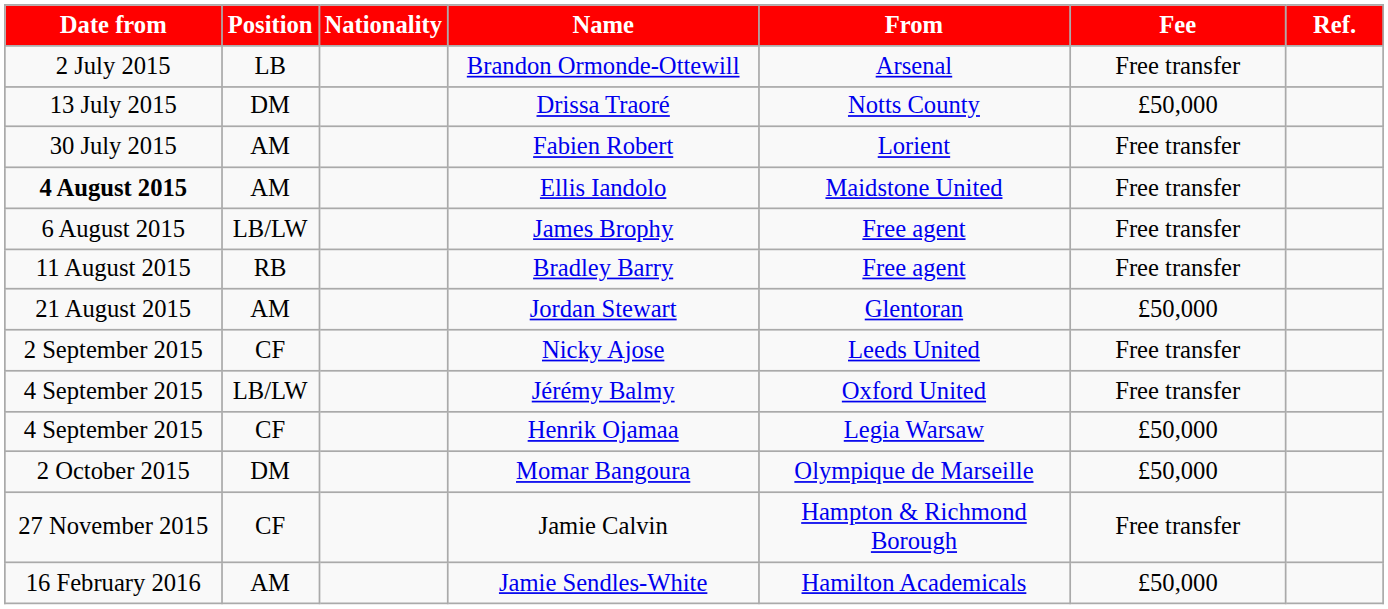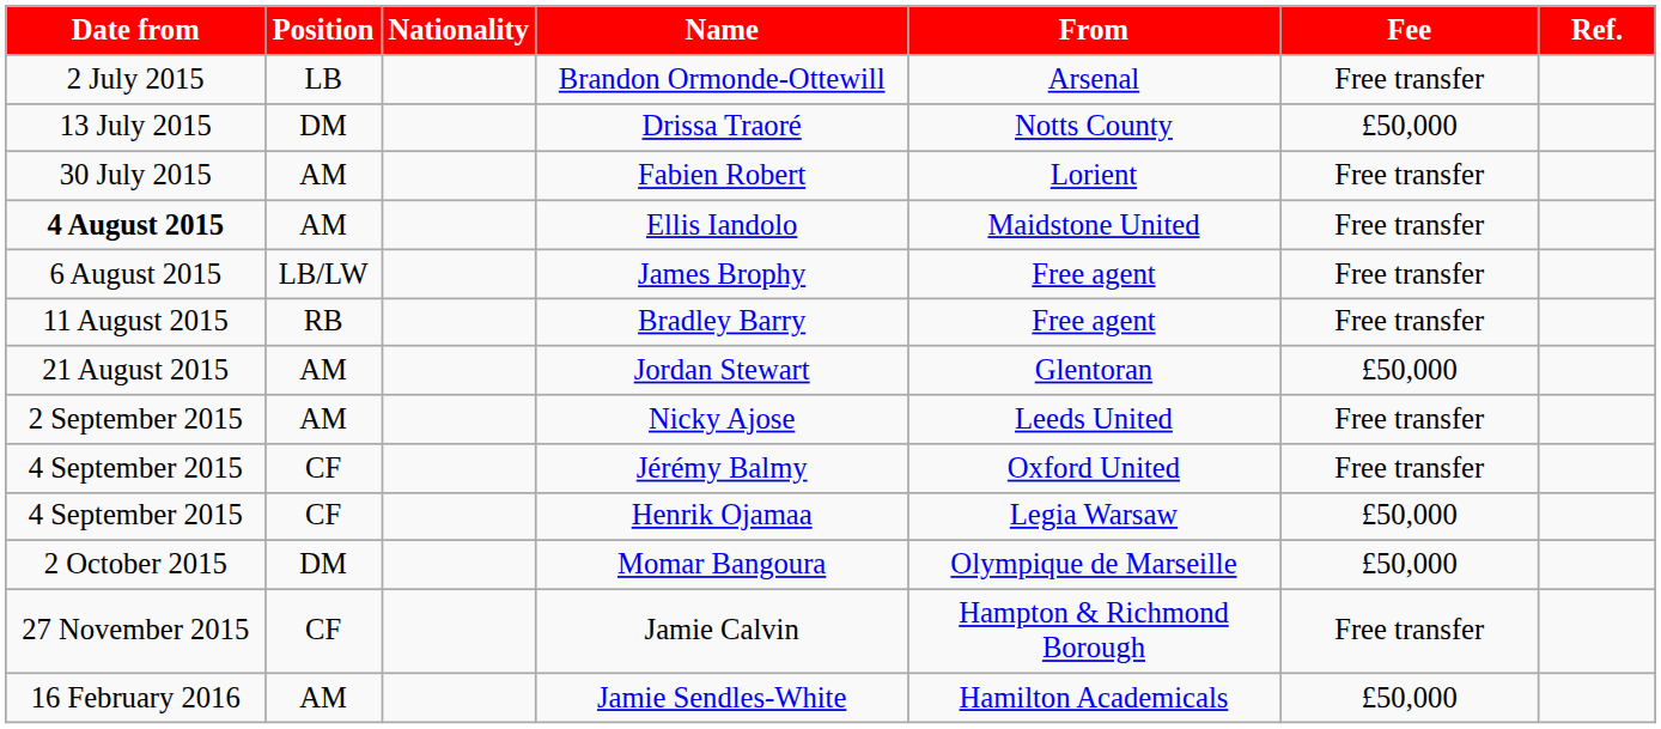 <table class="wikitable"  style="text-align:center; font-size:90%; ">
 <tr>
 <th style="background:#FF0000; color:#FFFFFF; width:120px;">Date from</th>
 <th style="background:#FF0000; color:#FFFFFF; width:50px;">Position</th>
 <th style="background:#FF0000; color:#FFFFFF; width:50px;">Nationality</th>
 <th style="background:#FF0000; color:#FFFFFF; width:175px;">Name</th>
 <th style="background:#FF0000; color:#FFFFFF; width:175px;">From</th>
 <th style="background:#FF0000; color:#FFFFFF; width:120px;">Fee</th>
 <th style="background:#FF0000; color:#FFFFFF; width:50px;">Ref.</th>
 </tr>
 <tr>
 <td>2 July 2015</td>
 <td>LB</td>
 <td></td>
 <td><a href='#'>Brandon Ormonde-Ottewill</a></td>
 <td><a href='#'>Arsenal</a></td>
 <td>Free transfer</td>
 <td></td>
 </tr>
 <tr>
 <td>13 July 2015</td>
 <td>DM</td>
 <td></td>
 <td><a href='#'>Drissa Traoré</a></td>
 <td><a href='#'>Notts County</a></td>
 <td>£50,000</td>
 <td></td>
 </tr>
 <tr>
 <td>30 July 2015</td>
 <td>AM</td>
 <td></td>
 <td><a href='#'>Fabien Robert</a></td>
 <td><a href='#'>Lorient</a></td>
 <td>Free transfer</td>
 <td></td>
 </tr>
 <tr>
 <td><strong>4 August 2015</strong></td>
 <td>AM</td>
 <td></td>
 <td><a href='#'>Ellis Iandolo</a></td>
 <td><a href='#'>Maidstone United</a></td>
 <td>Free transfer</td>
 <td></td>
 </tr>
 <tr>
 <td>6 August 2015</td>
 <td>LB/LW</td>
 <td></td>
 <td><a href='#'>James Brophy</a></td>
 <td><a href='#'>Free agent</a></td>
 <td>Free transfer</td>
 <td></td>
 </tr>
 <tr>
 <td>11 August 2015</td>
 <td>RB</td>
 <td></td>
 <td><a href='#'>Bradley Barry</a></td>
 <td><a href='#'>Free agent</a></td>
 <td>Free transfer</td>
 <td></td>
 </tr>
 <tr>
 <td>21 August 2015</td>
 <td>AM</td>
 <td></td>
 <td><a href='#'>Jordan Stewart</a></td>
 <td><a href='#'>Glentoran</a></td>
 <td>£50,000</td>
 <td></td>
 </tr>
 <tr>
 <td>2 September 2015</td>
-<td>CF</td>
+<td>AM</td>
 <td></td>
 <td><a href='#'>Nicky Ajose</a></td>
 <td><a href='#'>Leeds United</a></td>
 <td>Free transfer</td>
 <td></td>
 </tr>
 <tr>
 <td>4 September 2015</td>
-<td>LB/LW</td>
+<td>CF</td>
 <td></td>
 <td><a href='#'>Jérémy Balmy</a></td>
 <td><a href='#'>Oxford United</a></td>
 <td>Free transfer</td>
 <td></td>
 </tr>
 <tr>
 <td>4 September 2015</td>
 <td>CF</td>
 <td></td>
 <td><a href='#'>Henrik Ojamaa</a></td>
 <td><a href='#'>Legia Warsaw</a></td>
 <td>£50,000</td>
 <td></td>
 </tr>
 <tr>
 <td>2 October 2015</td>
 <td>DM</td>
 <td></td>
 <td><a href='#'>Momar Bangoura</a></td>
 <td><a href='#'>Olympique de Marseille</a></td>
 <td>£50,000</td>
 <td></td>
 </tr>
 <tr>
 <td>27 November 2015</td>
 <td>CF</td>
 <td></td>
 <td>Jamie Calvin</td>
 <td><a href='#'>Hampton & Richmond Borough</a></td>
 <td>Free transfer</td>
 <td></td>
 </tr>
 <tr>
 <td>16 February 2016</td>
 <td>AM</td>
 <td></td>
 <td><a href='#'>Jamie Sendles-White</a></td>
 <td><a href='#'>Hamilton Academicals</a></td>
 <td>£50,000</td>
 <td></td>
 </tr>
 </table>
